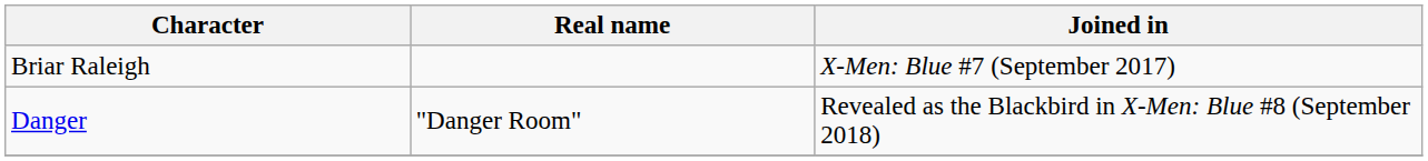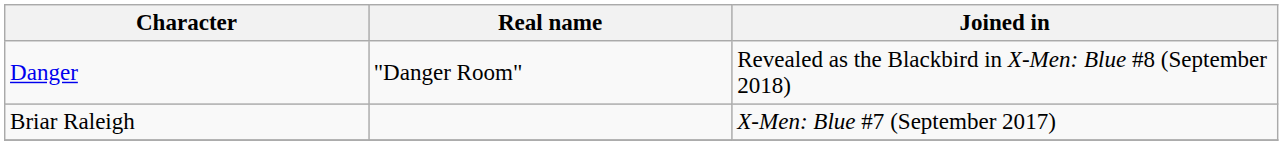 <table class="wikitable" style="width:70%;">
 <tr>
 <th style="width:20%;">Character</th>
 <th style="width:20%;">Real name</th>
 <th style="width:30%;">Joined in</th>
 </tr>
 <tr>
+<td><a href='#'>Danger</a></td>
+<td>"Danger Room"</td>
+<td>Revealed as the Blackbird in <em>X-Men: Blue</em> #8 (September 2018)</td>
+</tr>
+<tr>
 <td>Briar Raleigh</td>
 <td></td>
 <td><em>X-Men: Blue</em> #7 (September 2017)</td>
 </tr>
 <tr>
-<td><a href='#'>Danger</a></td>
-<td>"Danger Room"</td>
-<td>Revealed as the Blackbird in <em>X-Men: Blue</em> #8 (September 2018)</td>
-</tr>
-<tr>
 </tr>
 </table>
